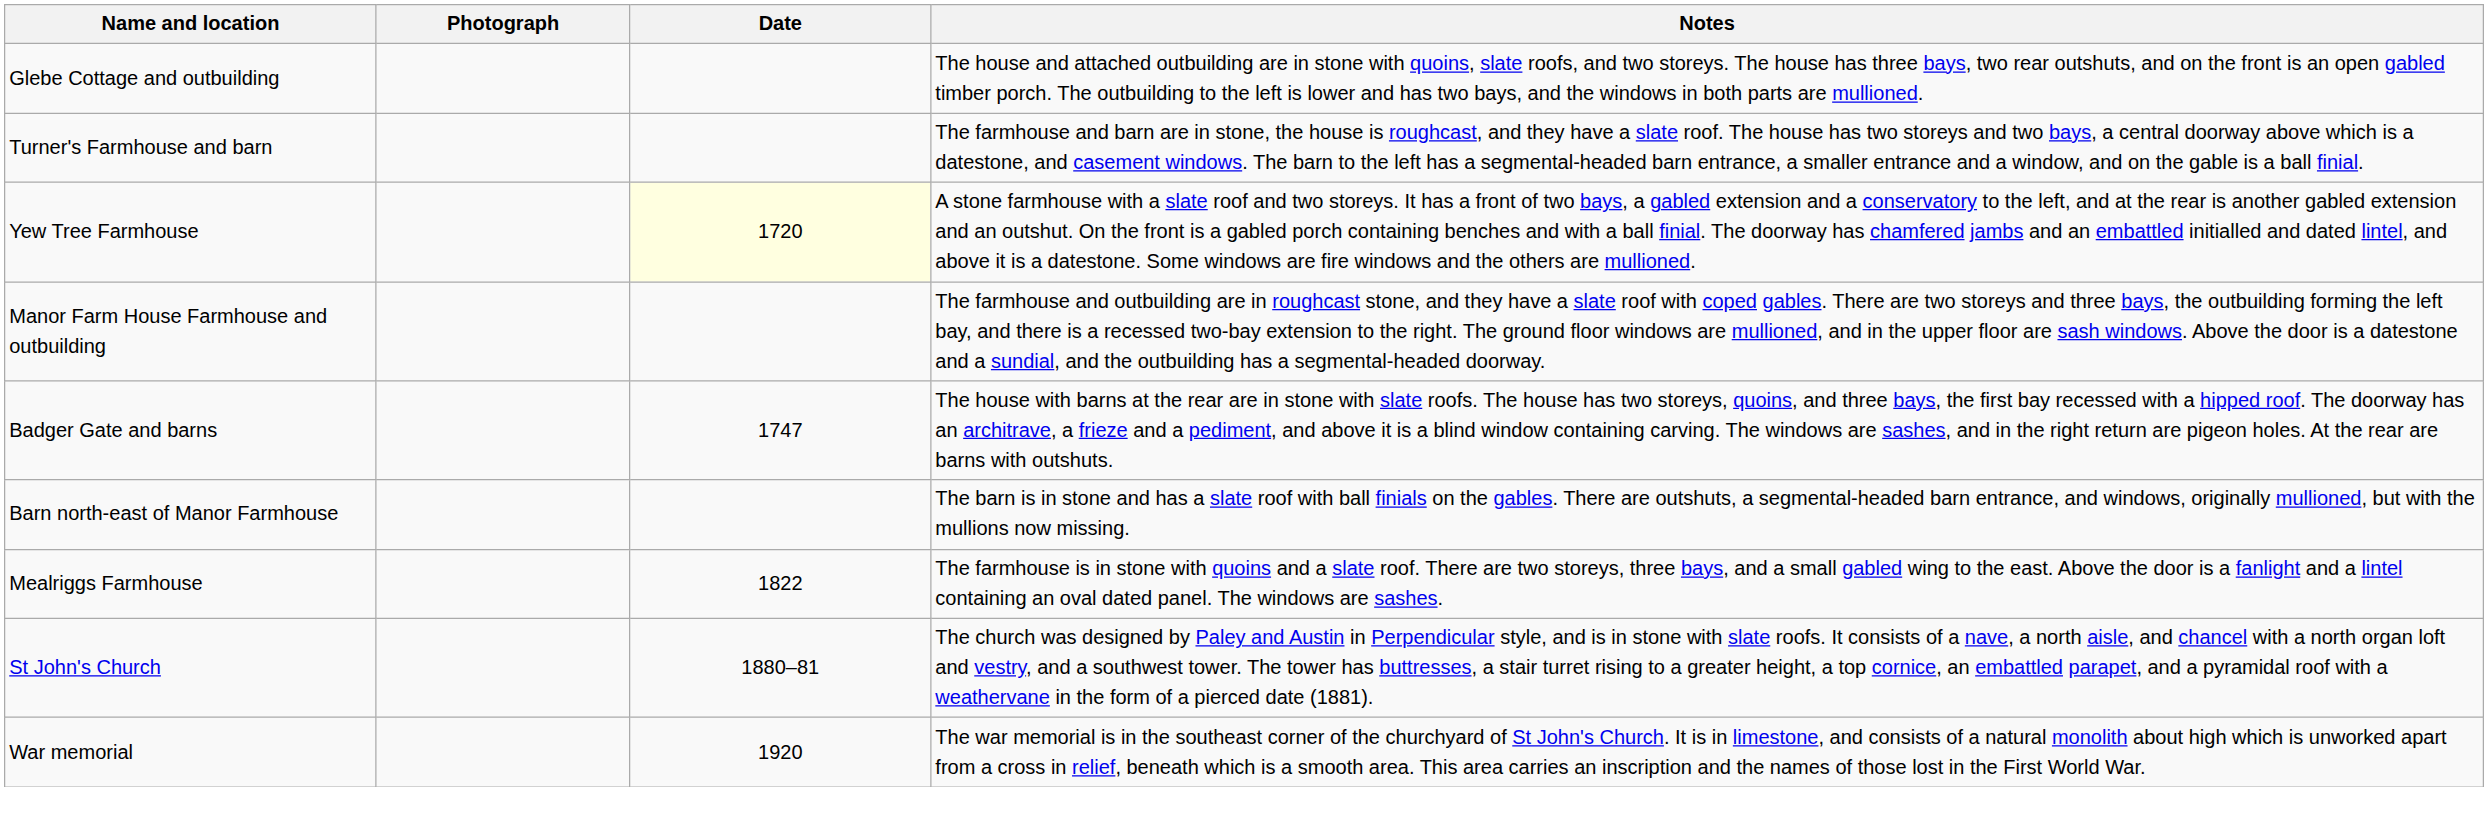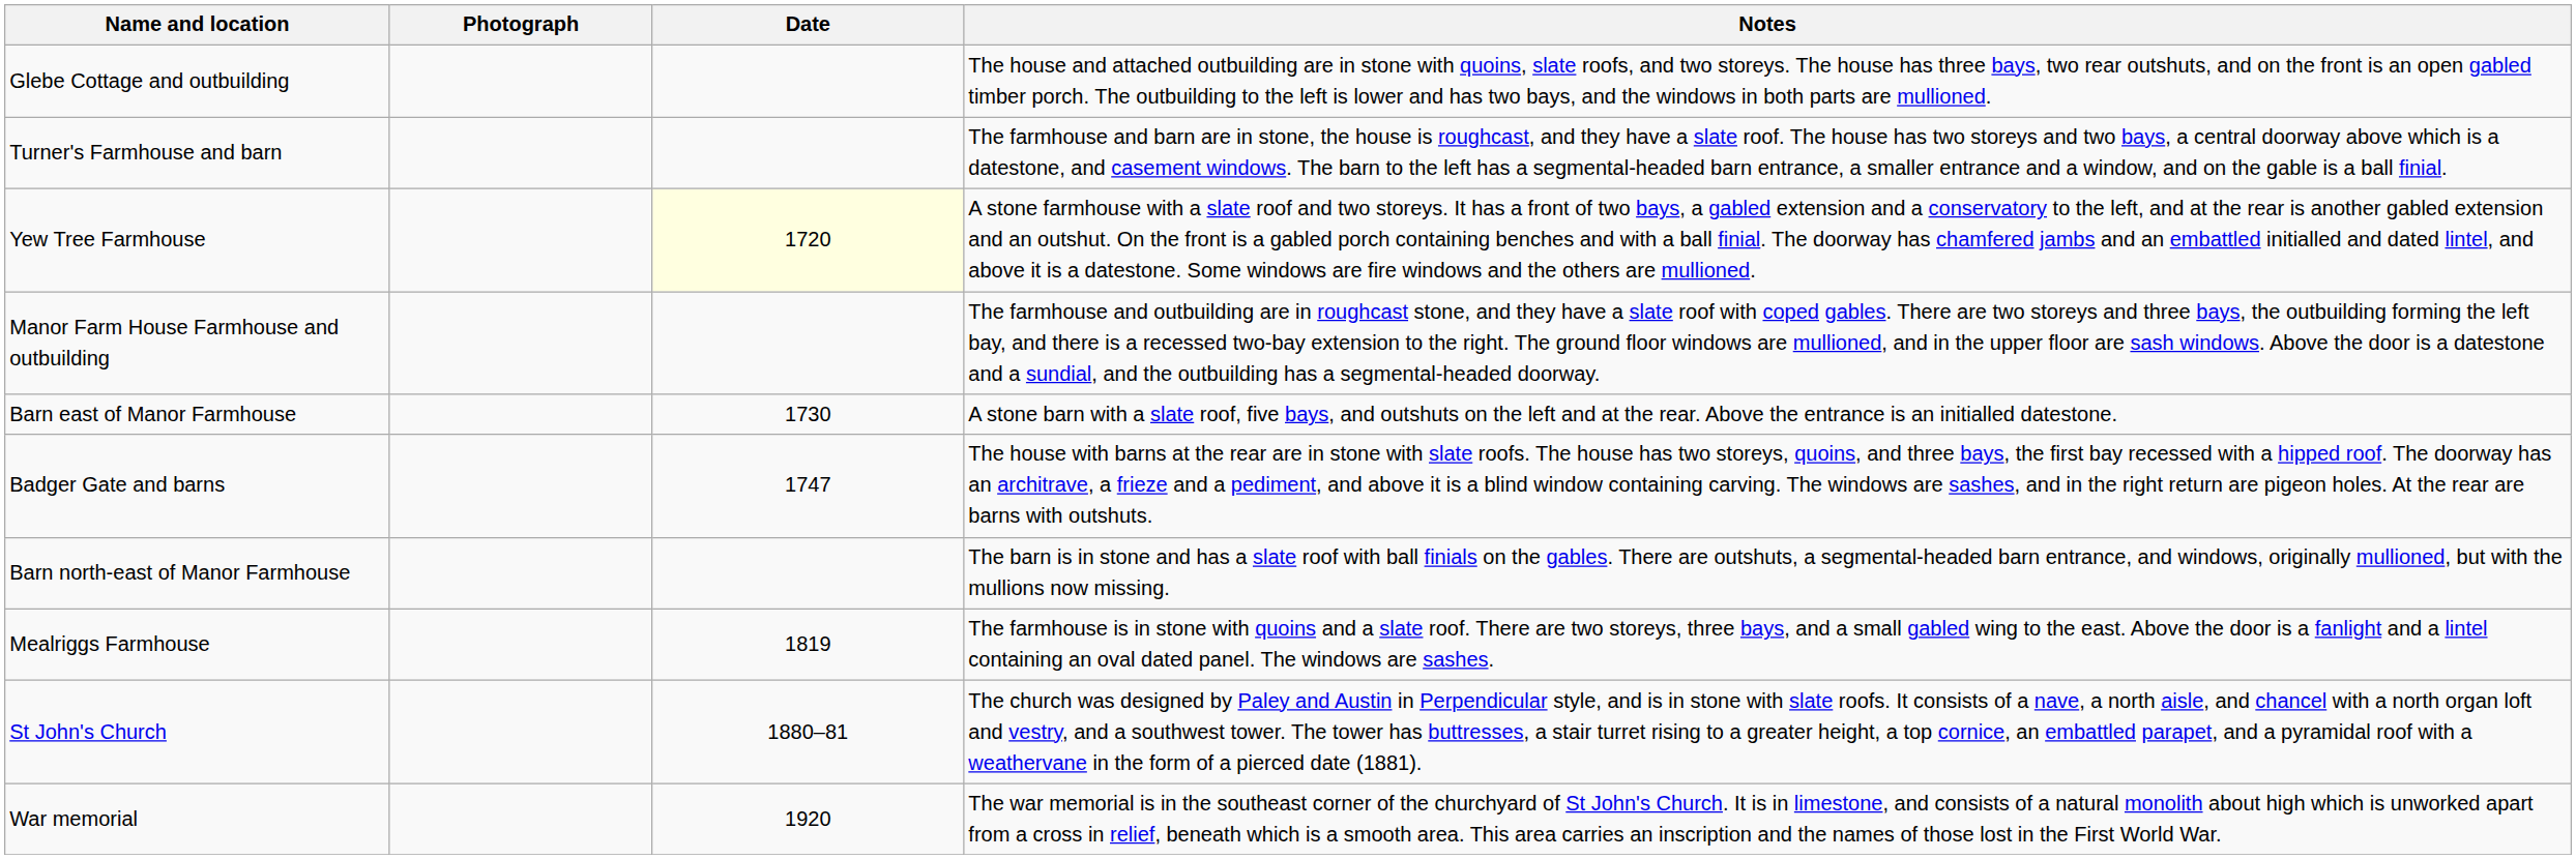 <table class="wikitable sortable plainrowheaders" style="width:100%;border:0px;text-align:left;line-height:150%;">
 <tr>
 <th scope="col"  style="width:150px">Name and location</th>
 <th scope="col"  style="width:100px" class="unsortable">Photograph</th>
 <th scope="col"  style="width:120px">Date</th>
 <th scope="col"  style="width:650px" class="unsortable">Notes</th>
 </tr>
 <tr>
 <td>Glebe Cottage and outbuilding<br><small></small></td>
 <td></td>
 <td align="center"></td>
 <td>The house and attached outbuilding are in stone with <a href='#'>quoins</a>, <a href='#'>slate</a> roofs, and two storeys.  The house has three <a href='#'>bays</a>, two rear outshuts, and on the front is an open <a href='#'>gabled</a> timber porch.  The outbuilding to the left is lower and has two bays, and the windows in both parts are <a href='#'>mullioned</a>.</td>
 </tr>
 <tr>
 <td>Turner's Farmhouse and barn<br><small></small></td>
 <td></td>
 <td align="center"></td>
 <td>The farmhouse and barn are in stone, the house is <a href='#'>roughcast</a>, and they have a <a href='#'>slate</a> roof.  The house has two storeys and two <a href='#'>bays</a>, a central doorway above which is a datestone, and <a href='#'>casement windows</a>.  The barn to the left has a segmental-headed barn entrance, a smaller entrance and a window, and on the gable is a ball <a href='#'>finial</a>.</td>
 </tr>
 <tr>
 <td>Yew Tree Farmhouse<br><small></small></td>
 <td></td>
 <td align="center" style="background: lightyellow;">1720</td>
 <td>A stone farmhouse with a <a href='#'>slate</a> roof and two storeys.  It has a front of two <a href='#'>bays</a>, a <a href='#'>gabled</a> extension and a <a href='#'>conservatory</a> to the left, and at the rear is another gabled extension and an outshut.  On the front is a gabled porch containing benches and with a ball <a href='#'>finial</a>.  The doorway has <a href='#'>chamfered</a> <a href='#'>jambs</a> and an <a href='#'>embattled</a> initialled and dated <a href='#'>lintel</a>, and above it is a datestone.  Some windows are fire windows and the others are <a href='#'>mullioned</a>.</td>
 </tr>
 <tr>
 <td>Manor Farm House Farmhouse and outbuilding<br><small></small></td>
 <td></td>
 <td align="center"></td>
 <td>The farmhouse and outbuilding are in <a href='#'>roughcast</a> stone, and they have a <a href='#'>slate</a> roof with <a href='#'>coped</a> <a href='#'>gables</a>.  There are two storeys and three <a href='#'>bays</a>, the outbuilding forming the left bay, and there is a recessed two-bay extension to the right.  The ground floor windows are <a href='#'>mullioned</a>, and in the upper floor are <a href='#'>sash windows</a>.  Above the door is a datestone and a <a href='#'>sundial</a>, and the outbuilding has a segmental-headed doorway.</td>
 </tr>
 <tr>
+<td>Barn east of Manor Farmhouse<br><small></small></td>
+<td></td>
+<td align="center">1730</td>
+<td>A stone barn with a <a href='#'>slate</a> roof, five <a href='#'>bays</a>, and outshuts on the left and at the rear.  Above the entrance is an initialled datestone.</td>
+</tr>
+<tr>
 <td>Badger Gate and barns<br><small></small></td>
 <td></td>
 <td align="center">1747</td>
 <td>The house with barns at the rear are in stone with <a href='#'>slate</a> roofs.  The house has two storeys, <a href='#'>quoins</a>, and three <a href='#'>bays</a>, the first bay recessed with a <a href='#'>hipped roof</a>.  The doorway has an <a href='#'>architrave</a>, a <a href='#'>frieze</a> and a <a href='#'>pediment</a>, and above it is a blind window containing carving.  The windows are <a href='#'>sashes</a>, and in the right return are pigeon holes.  At the rear are barns with outshuts.</td>
 </tr>
 <tr>
 <td>Barn north-east of Manor Farmhouse<br><small></small></td>
 <td></td>
 <td align="center"></td>
 <td>The barn is in stone and has a <a href='#'>slate</a> roof with ball <a href='#'>finials</a> on the <a href='#'>gables</a>.  There are outshuts, a segmental-headed barn entrance, and windows, originally <a href='#'>mullioned</a>, but with the mullions now missing.</td>
 </tr>
 <tr>
 <td>Mealriggs Farmhouse<br><small></small></td>
 <td></td>
-<td align="center">1822</td>
+<td align="center">1819</td>
 <td>The farmhouse is in stone with <a href='#'>quoins</a> and a <a href='#'>slate</a> roof.  There are two storeys, three <a href='#'>bays</a>, and a small <a href='#'>gabled</a> wing to the east.  Above the door is a <a href='#'>fanlight</a> and a <a href='#'>lintel</a> containing an oval dated panel.  The windows are <a href='#'>sashes</a>.</td>
 </tr>
 <tr>
 <td><a href='#'>St John's Church</a><br><small></small></td>
 <td></td>
 <td align="center">1880–81</td>
 <td>The church was designed by <a href='#'>Paley and Austin</a> in <a href='#'>Perpendicular</a> style, and is in stone with <a href='#'>slate</a> roofs.  It consists of a <a href='#'>nave</a>, a north <a href='#'>aisle</a>, and <a href='#'>chancel</a> with a north organ loft and <a href='#'>vestry</a>, and a southwest tower.  The tower has <a href='#'>buttresses</a>, a stair turret rising to a greater height, a top <a href='#'>cornice</a>, an <a href='#'>embattled</a> <a href='#'>parapet</a>, and a pyramidal roof with a <a href='#'>weathervane</a> in the form of a pierced date (1881).</td>
 </tr>
 <tr>
 <td>War memorial<br><small></small></td>
 <td></td>
 <td align="center">1920</td>
 <td>The war memorial is in the southeast corner of the churchyard of <a href='#'>St John's Church</a>.  It is in <a href='#'>limestone</a>, and consists of a natural <a href='#'>monolith</a> about  high which is unworked apart from a cross in <a href='#'>relief</a>, beneath which is a smooth area.  This area carries an inscription and the names of those lost in the First World War.</td>
 </tr>
 <tr>
 </tr>
 </table>
